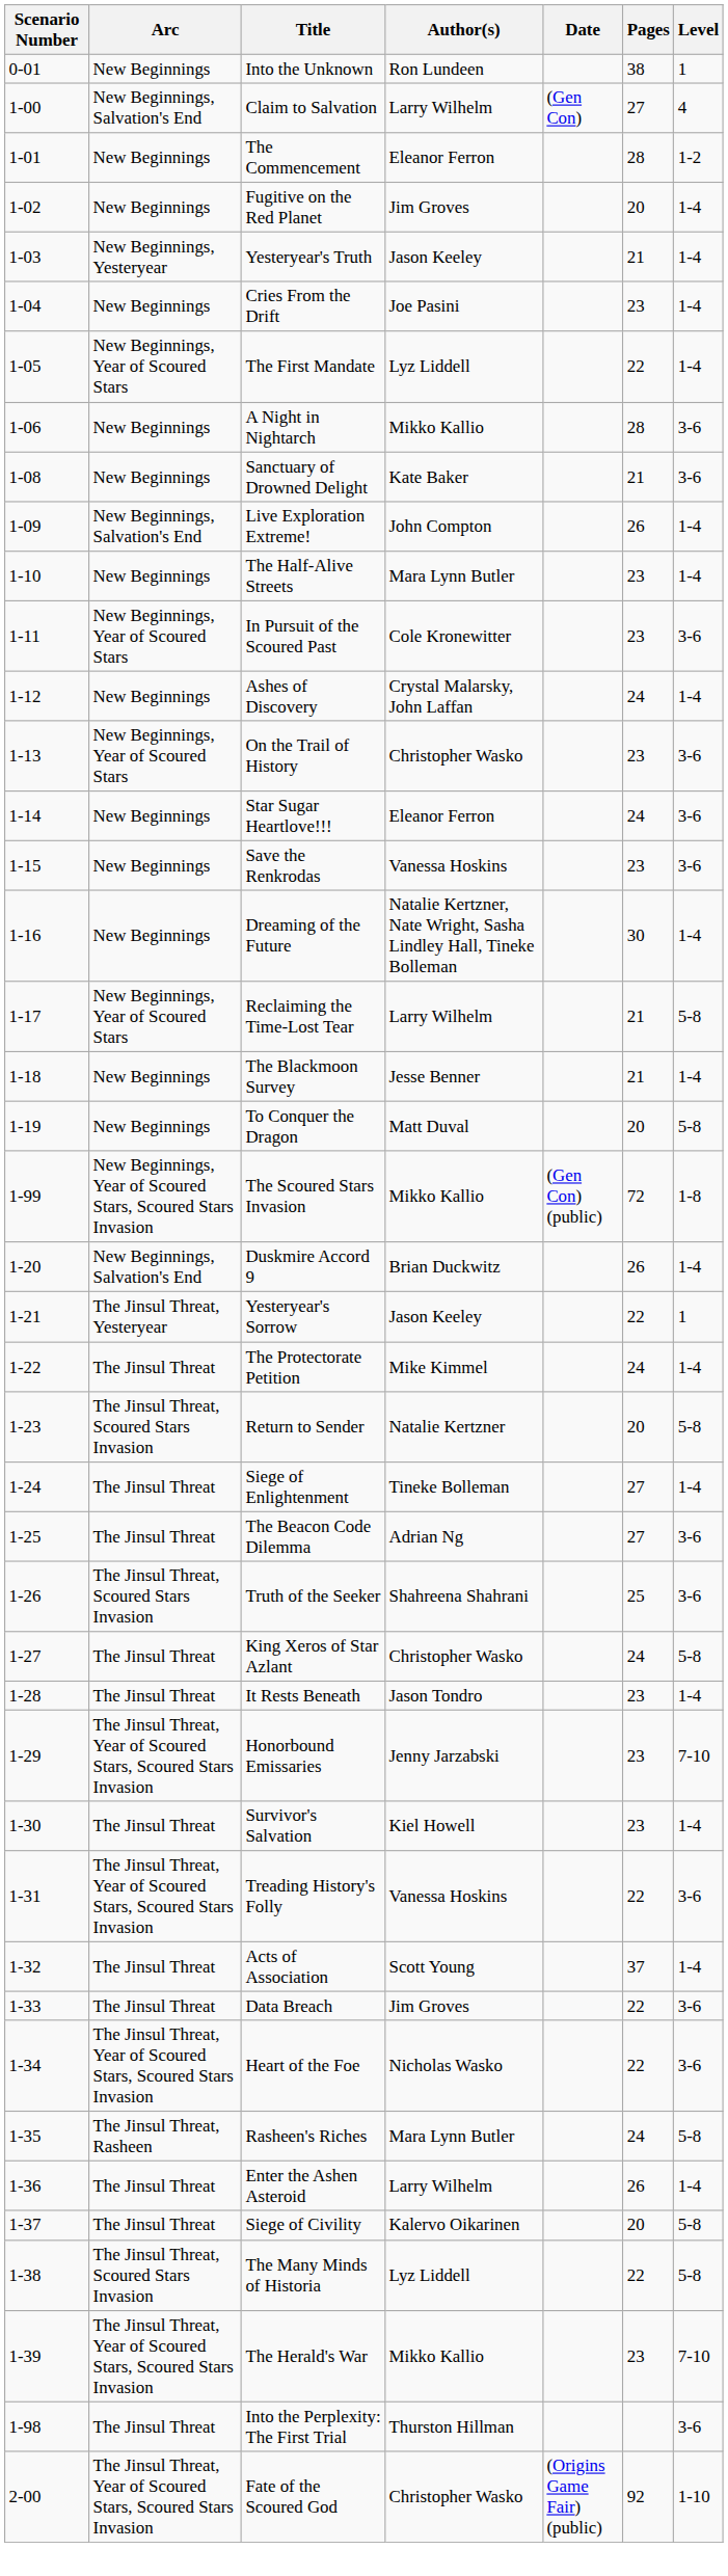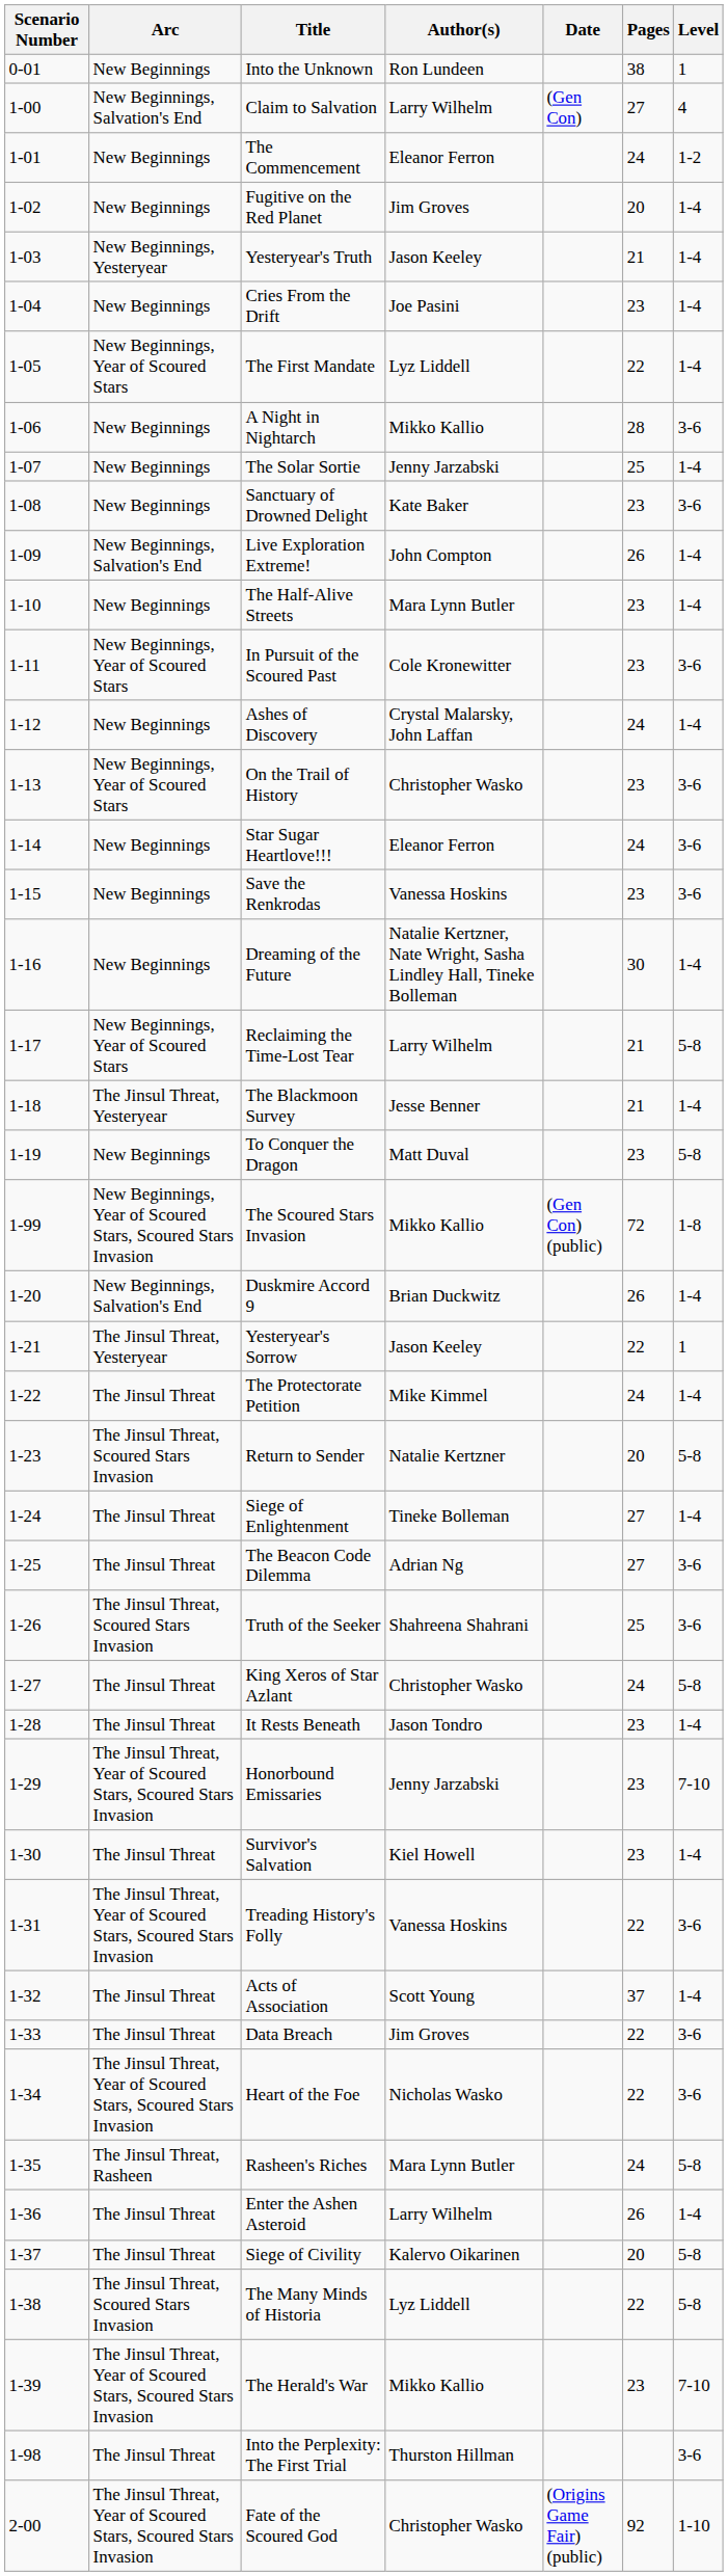 <table class="wikitable sortable" style="width:100%; font-size:95%; border:1">
 <tr>
 <th>Scenario Number</th>
 <th>Arc</th>
 <th>Title</th>
 <th>Author(s)</th>
 <th>Date</th>
 <th>Pages</th>
 <th>Level</th>
 </tr>
 <tr>
 <td>0-01</td>
 <td>New Beginnings</td>
 <td>Into the Unknown</td>
 <td>Ron Lundeen</td>
 <td></td>
 <td>38</td>
 <td>1</td>
 </tr>
 <tr>
 <td>1-00</td>
 <td>New Beginnings, Salvation's End</td>
 <td>Claim to Salvation</td>
 <td>Larry Wilhelm</td>
 <td> (<a href='#'>Gen Con</a>)</td>
 <td>27</td>
 <td>4</td>
 </tr>
 <tr>
 <td>1-01</td>
 <td>New Beginnings</td>
 <td>The Commencement</td>
 <td>Eleanor Ferron</td>
 <td></td>
-<td>28</td>
+<td>24</td>
 <td>1-2</td>
 </tr>
 <tr>
 <td>1-02</td>
 <td>New Beginnings</td>
 <td>Fugitive on the Red Planet</td>
 <td>Jim Groves</td>
 <td></td>
 <td>20</td>
 <td>1-4</td>
 </tr>
 <tr>
 <td>1-03</td>
 <td>New Beginnings, Yesteryear</td>
 <td>Yesteryear's Truth</td>
 <td>Jason Keeley</td>
 <td></td>
 <td>21</td>
 <td>1-4</td>
 </tr>
 <tr>
 <td>1-04</td>
 <td>New Beginnings</td>
 <td>Cries From the Drift</td>
 <td>Joe Pasini</td>
 <td></td>
 <td>23</td>
 <td>1-4</td>
 </tr>
 <tr>
 <td>1-05</td>
 <td>New Beginnings, Year of Scoured Stars</td>
 <td>The First Mandate</td>
 <td>Lyz Liddell</td>
 <td></td>
 <td>22</td>
 <td>1-4</td>
 </tr>
 <tr>
 <td>1-06</td>
 <td>New Beginnings</td>
 <td>A Night in Nightarch</td>
 <td>Mikko Kallio</td>
 <td></td>
 <td>28</td>
 <td>3-6</td>
 </tr>
 <tr>
+<td>1-07</td>
+<td>New Beginnings</td>
+<td>The Solar Sortie</td>
+<td>Jenny Jarzabski</td>
+<td></td>
+<td>25</td>
+<td>1-4</td>
+</tr>
+<tr>
 <td>1-08</td>
 <td>New Beginnings</td>
 <td>Sanctuary of Drowned Delight</td>
 <td>Kate Baker</td>
 <td></td>
-<td>21</td>
+<td>23</td>
 <td>3-6</td>
 </tr>
 <tr>
 <td>1-09</td>
 <td>New Beginnings, Salvation's End</td>
 <td>Live Exploration Extreme!</td>
 <td>John Compton</td>
 <td></td>
 <td>26</td>
 <td>1-4</td>
 </tr>
 <tr>
 <td>1-10</td>
 <td>New Beginnings</td>
 <td>The Half-Alive Streets</td>
 <td>Mara Lynn Butler</td>
 <td></td>
 <td>23</td>
 <td>1-4</td>
 </tr>
 <tr>
 <td>1-11</td>
 <td>New Beginnings, Year of Scoured Stars</td>
 <td>In Pursuit of the Scoured Past</td>
 <td>Cole Kronewitter</td>
 <td></td>
 <td>23</td>
 <td>3-6</td>
 </tr>
 <tr>
 <td>1-12</td>
 <td>New Beginnings</td>
 <td>Ashes of Discovery</td>
 <td>Crystal Malarsky, John Laffan</td>
 <td></td>
 <td>24</td>
 <td>1-4</td>
 </tr>
 <tr>
 <td>1-13</td>
 <td>New Beginnings, Year of Scoured Stars</td>
 <td>On the Trail of History</td>
 <td>Christopher Wasko</td>
 <td></td>
 <td>23</td>
 <td>3-6</td>
 </tr>
 <tr>
 <td>1-14</td>
 <td>New Beginnings</td>
 <td>Star Sugar Heartlove!!!</td>
 <td>Eleanor Ferron</td>
 <td></td>
 <td>24</td>
 <td>3-6</td>
 </tr>
 <tr>
 <td>1-15</td>
 <td>New Beginnings</td>
 <td>Save the Renkrodas</td>
 <td>Vanessa Hoskins</td>
 <td></td>
 <td>23</td>
 <td>3-6</td>
 </tr>
 <tr>
 <td>1-16</td>
 <td>New Beginnings</td>
 <td>Dreaming of the Future</td>
 <td>Natalie Kertzner, Nate Wright, Sasha Lindley Hall, Tineke Bolleman</td>
 <td></td>
 <td>30</td>
 <td>1-4</td>
 </tr>
 <tr>
 <td>1-17</td>
 <td>New Beginnings, Year of Scoured Stars</td>
 <td>Reclaiming the Time-Lost Tear</td>
 <td>Larry Wilhelm</td>
 <td></td>
 <td>21</td>
 <td>5-8</td>
 </tr>
 <tr>
 <td>1-18</td>
-<td>New Beginnings</td>
+<td>The Jinsul Threat, Yesteryear</td>
 <td>The Blackmoon Survey</td>
 <td>Jesse Benner</td>
 <td></td>
 <td>21</td>
 <td>1-4</td>
 </tr>
 <tr>
 <td>1-19</td>
 <td>New Beginnings</td>
 <td>To Conquer the Dragon</td>
 <td>Matt Duval</td>
 <td></td>
-<td>20</td>
+<td>23</td>
 <td>5-8</td>
 </tr>
 <tr>
 <td>1-99</td>
 <td>New Beginnings, Year of Scoured Stars, Scoured Stars Invasion</td>
 <td>The Scoured Stars Invasion</td>
 <td>Mikko Kallio</td>
 <td> (<a href='#'>Gen Con</a>)<br> (public)</td>
 <td>72</td>
 <td>1-8</td>
 </tr>
 <tr>
 <td>1-20</td>
 <td>New Beginnings, Salvation's End</td>
 <td>Duskmire Accord 9</td>
 <td>Brian Duckwitz</td>
 <td></td>
 <td>26</td>
 <td>1-4</td>
 </tr>
 <tr>
 <td>1-21</td>
 <td>The Jinsul Threat, Yesteryear</td>
 <td>Yesteryear's Sorrow</td>
 <td>Jason Keeley</td>
 <td></td>
 <td>22</td>
 <td>1</td>
 </tr>
 <tr>
 <td>1-22</td>
 <td>The Jinsul Threat</td>
 <td>The Protectorate Petition</td>
 <td>Mike Kimmel</td>
 <td></td>
 <td>24</td>
 <td>1-4</td>
 </tr>
 <tr>
 <td>1-23</td>
 <td>The Jinsul Threat, Scoured Stars Invasion</td>
 <td>Return to Sender</td>
 <td>Natalie Kertzner</td>
 <td></td>
 <td>20</td>
 <td>5-8</td>
 </tr>
 <tr>
 <td>1-24</td>
 <td>The Jinsul Threat</td>
 <td>Siege of Enlightenment</td>
 <td>Tineke Bolleman</td>
 <td></td>
 <td>27</td>
 <td>1-4</td>
 </tr>
 <tr>
 <td>1-25</td>
 <td>The Jinsul Threat</td>
 <td>The Beacon Code Dilemma</td>
 <td>Adrian Ng</td>
 <td></td>
 <td>27</td>
 <td>3-6</td>
 </tr>
 <tr>
 <td>1-26</td>
 <td>The Jinsul Threat, Scoured Stars Invasion</td>
 <td>Truth of the Seeker</td>
 <td>Shahreena Shahrani</td>
 <td></td>
 <td>25</td>
 <td>3-6</td>
 </tr>
 <tr>
 <td>1-27</td>
 <td>The Jinsul Threat</td>
 <td>King Xeros of Star Azlant</td>
 <td>Christopher Wasko</td>
 <td></td>
 <td>24</td>
 <td>5-8</td>
 </tr>
 <tr>
 <td>1-28</td>
 <td>The Jinsul Threat</td>
 <td>It Rests Beneath</td>
 <td>Jason Tondro</td>
 <td></td>
 <td>23</td>
 <td>1-4</td>
 </tr>
 <tr>
 <td>1-29</td>
 <td>The Jinsul Threat, Year of Scoured Stars, Scoured Stars Invasion</td>
 <td>Honorbound Emissaries</td>
 <td>Jenny Jarzabski</td>
 <td></td>
 <td>23</td>
 <td>7-10</td>
 </tr>
 <tr>
 <td>1-30</td>
 <td>The Jinsul Threat</td>
 <td>Survivor's Salvation</td>
 <td>Kiel Howell</td>
 <td></td>
 <td>23</td>
 <td>1-4</td>
 </tr>
 <tr>
 <td>1-31</td>
 <td>The Jinsul Threat, Year of Scoured Stars, Scoured Stars Invasion</td>
 <td>Treading History's Folly</td>
 <td>Vanessa Hoskins</td>
 <td></td>
 <td>22</td>
 <td>3-6</td>
 </tr>
 <tr>
 <td>1-32</td>
 <td>The Jinsul Threat</td>
 <td>Acts of Association</td>
 <td>Scott Young</td>
 <td></td>
 <td>37</td>
 <td>1-4</td>
 </tr>
 <tr>
 <td>1-33</td>
 <td>The Jinsul Threat</td>
 <td>Data Breach</td>
 <td>Jim Groves</td>
 <td></td>
 <td>22</td>
 <td>3-6</td>
 </tr>
 <tr>
 <td>1-34</td>
 <td>The Jinsul Threat, Year of Scoured Stars, Scoured Stars Invasion</td>
 <td>Heart of the Foe</td>
 <td>Nicholas Wasko</td>
 <td></td>
 <td>22</td>
 <td>3-6</td>
 </tr>
 <tr>
 <td>1-35</td>
 <td>The Jinsul Threat, Rasheen</td>
 <td>Rasheen's Riches</td>
 <td>Mara Lynn Butler</td>
 <td></td>
 <td>24</td>
 <td>5-8</td>
 </tr>
 <tr>
 <td>1-36</td>
 <td>The Jinsul Threat</td>
 <td>Enter the Ashen Asteroid</td>
 <td>Larry Wilhelm</td>
 <td></td>
 <td>26</td>
 <td>1-4</td>
 </tr>
 <tr>
 <td>1-37</td>
 <td>The Jinsul Threat</td>
 <td>Siege of Civility</td>
 <td>Kalervo Oikarinen</td>
 <td></td>
 <td>20</td>
 <td>5-8</td>
 </tr>
 <tr>
 <td>1-38</td>
 <td>The Jinsul Threat, Scoured Stars Invasion</td>
 <td>The Many Minds of Historia</td>
 <td>Lyz Liddell</td>
 <td></td>
 <td>22</td>
 <td>5-8</td>
 </tr>
 <tr>
 <td>1-39</td>
 <td>The Jinsul Threat, Year of Scoured Stars, Scoured Stars Invasion</td>
 <td>The Herald's War</td>
 <td>Mikko Kallio</td>
 <td></td>
 <td>23</td>
 <td>7-10</td>
 </tr>
 <tr>
 <td>1-98</td>
 <td>The Jinsul Threat</td>
 <td>Into the Perplexity: The First Trial</td>
 <td>Thurston Hillman</td>
 <td></td>
 <td></td>
 <td>3-6</td>
 </tr>
 <tr>
 <td>2-00</td>
 <td>The Jinsul Threat, Year of Scoured Stars, Scoured Stars Invasion</td>
 <td>Fate of the Scoured God</td>
 <td>Christopher Wasko</td>
 <td> (<a href='#'>Origins Game Fair</a>)<br> (public)</td>
 <td>92</td>
 <td>1-10</td>
 </tr>
 </table>
